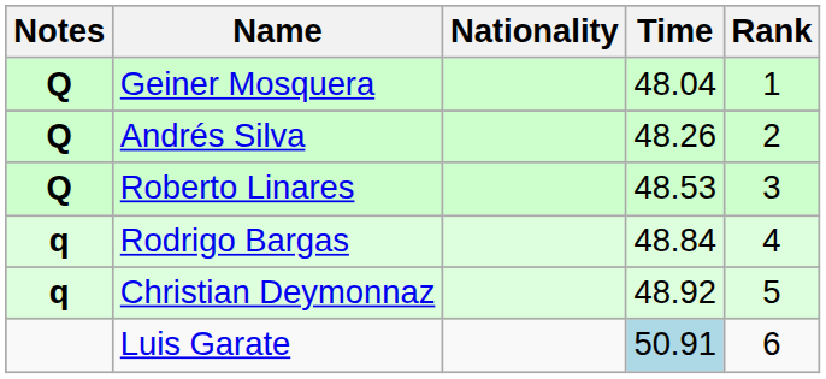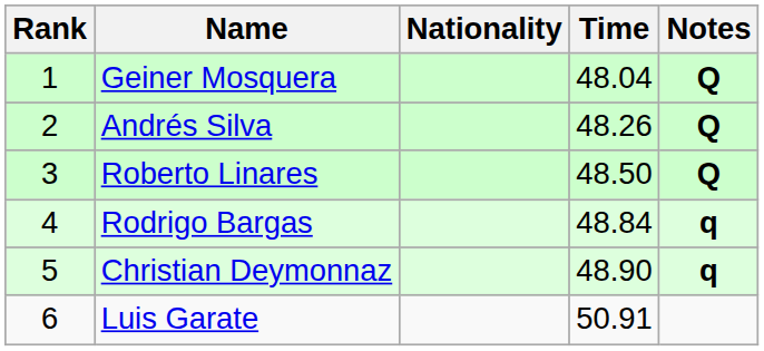 <table class="wikitable sortable" style="text-align:center">
 <tr>
-<th>Notes</th>
+<th>Rank</th>
 <th>Name</th>
 <th>Nationality</th>
 <th>Time</th>
-<th>Rank</th>
+<th>Notes</th>
 </tr>
 <tr bgcolor=ccffcc>
-<td><strong>Q</strong></td>
+<td align=center>1</td>
 <td align=left><a href='#'>Geiner Mosquera</a></td>
 <td align=left></td>
 <td>48.04</td>
-<td align=center>1</td>
+<td><strong>Q</strong></td>
 </tr>
 <tr bgcolor=ccffcc>
-<td><strong>Q</strong></td>
+<td align=center>2</td>
 <td align=left><a href='#'>Andrés Silva</a></td>
 <td align=left></td>
 <td>48.26</td>
-<td align=center>2</td>
+<td><strong>Q</strong></td>
 </tr>
 <tr bgcolor=ccffcc>
-<td><strong>Q</strong></td>
+<td align=center>3</td>
 <td align=left><a href='#'>Roberto Linares</a></td>
 <td align=left></td>
-<td>48.53</td>
-<td align=center>3</td>
+<td>48.50</td>
+<td><strong>Q</strong></td>
 </tr>
 <tr bgcolor=ddffdd>
-<td><strong>q</strong></td>
+<td align=center>4</td>
 <td align=left><a href='#'>Rodrigo Bargas</a></td>
 <td align=left></td>
 <td>48.84</td>
-<td align=center>4</td>
+<td><strong>q</strong></td>
 </tr>
 <tr bgcolor=ddffdd>
-<td><strong>q</strong></td>
+<td align=center>5</td>
 <td align=left><a href='#'>Christian Deymonnaz</a></td>
 <td align=left></td>
-<td>48.92</td>
-<td align=center>5</td>
+<td>48.90</td>
+<td><strong>q</strong></td>
 </tr>
 <tr>
-<td></td>
+<td align=center>6</td>
 <td align=left><a href='#'>Luis Garate</a></td>
 <td align=left></td>
-<td style="background: lightblue;">50.91</td>
-<td align=center>6</td>
+<td>50.91</td>
+<td></td>
 </tr>
 </table>
